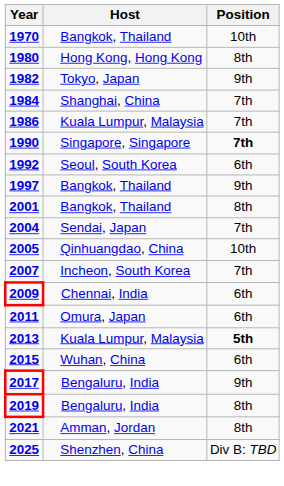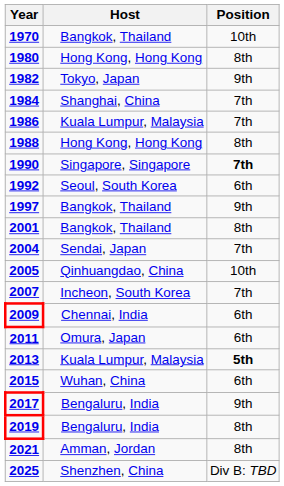 <table class="wikitable" style="text-align: center;">
 <tr>
 <th>Year</th>
 <th>Host</th>
 <th>Position</th>
 </tr>
 <tr>
 <td><strong><a href='#'>1970</a></strong></td>
 <td style="text-align: left; padding-left: 20px;"> <a href='#'>Bangkok</a>, <a href='#'>Thailand</a></td>
 <td>10th</td>
 </tr>
 <tr>
 <td><strong><a href='#'>1980</a></strong></td>
 <td style="text-align: left; padding-left: 20px;"> <a href='#'>Hong Kong</a>, <a href='#'>Hong Kong</a></td>
 <td>8th</td>
 </tr>
 <tr>
 <td><strong><a href='#'>1982</a></strong></td>
 <td style="text-align: left; padding-left: 20px;"> <a href='#'>Tokyo</a>, <a href='#'>Japan</a></td>
 <td>9th</td>
 </tr>
 <tr>
 <td><strong><a href='#'>1984</a></strong></td>
 <td style="text-align: left; padding-left: 20px;"> <a href='#'>Shanghai</a>, <a href='#'>China</a></td>
 <td>7th</td>
 </tr>
 <tr>
 <td><strong><a href='#'>1986</a></strong></td>
 <td style="text-align: left; padding-left: 20px;"> <a href='#'>Kuala Lumpur</a>, <a href='#'>Malaysia</a></td>
 <td>7th</td>
+</tr>
+<tr>
+<td><strong><a href='#'>1988</a></strong></td>
+<td style="text-align: left; padding-left: 20px;"> <a href='#'>Hong Kong</a>, <a href='#'>Hong Kong</a></td>
+<td>8th</td>
 </tr>
 <tr>
 <td><strong><a href='#'>1990</a></strong></td>
 <td style="text-align: left; padding-left: 20px;"> <a href='#'>Singapore</a>, <a href='#'>Singapore</a></td>
 <td><strong>7th</strong></td>
 </tr>
 <tr>
 <td><strong><a href='#'>1992</a></strong></td>
 <td style="text-align: left; padding-left: 20px;"> <a href='#'>Seoul</a>, <a href='#'>South Korea</a></td>
 <td>6th</td>
 </tr>
 <tr>
 <td><strong><a href='#'>1997</a></strong></td>
 <td style="text-align: left; padding-left: 20px;"> <a href='#'>Bangkok</a>, <a href='#'>Thailand</a></td>
 <td>9th</td>
 </tr>
 <tr>
 <td><strong><a href='#'>2001</a></strong></td>
 <td style="text-align: left; padding-left: 20px;"> <a href='#'>Bangkok</a>, <a href='#'>Thailand</a></td>
 <td>8th</td>
 </tr>
 <tr>
 <td><strong><a href='#'>2004</a></strong></td>
 <td style="text-align: left; padding-left: 20px;"> <a href='#'>Sendai</a>, <a href='#'>Japan</a></td>
 <td>7th</td>
 </tr>
 <tr>
 <td><strong><a href='#'>2005</a></strong></td>
 <td style="text-align: left; padding-left: 20px;"> <a href='#'>Qinhuangdao</a>, <a href='#'>China</a></td>
 <td>10th</td>
 </tr>
 <tr>
 <td><strong><a href='#'>2007</a></strong></td>
 <td style="text-align: left; padding-left: 20px;"> <a href='#'>Incheon</a>, <a href='#'>South Korea</a></td>
 <td>7th</td>
 </tr>
 <tr>
 <td style="border: 3px solid red"><strong><a href='#'>2009</a></strong></td>
 <td style="text-align: left; padding-left: 20px;"> <a href='#'>Chennai</a>, <a href='#'>India</a></td>
 <td>6th</td>
 </tr>
 <tr>
 <td><strong><a href='#'>2011</a></strong></td>
 <td style="text-align: left; padding-left: 20px;"> <a href='#'>Omura</a>, <a href='#'>Japan</a></td>
 <td>6th</td>
 </tr>
 <tr>
 <td><strong><a href='#'>2013</a></strong></td>
 <td style="text-align: left; padding-left: 20px;"> <a href='#'>Kuala Lumpur</a>, <a href='#'>Malaysia</a></td>
 <td><strong>5th</strong></td>
 </tr>
 <tr>
 <td><strong><a href='#'>2015</a></strong></td>
 <td style="text-align: left; padding-left: 20px;"> <a href='#'>Wuhan</a>, <a href='#'>China</a></td>
 <td>6th</td>
 </tr>
 <tr>
 <td style="border: 3px solid red"><strong><a href='#'>2017</a></strong></td>
 <td style="text-align: left; padding-left: 20px;"> <a href='#'>Bengaluru</a>, <a href='#'>India</a></td>
 <td>9th</td>
 </tr>
 <tr>
 <td style="border: 3px solid red"><strong><a href='#'>2019</a></strong></td>
 <td style="text-align: left; padding-left: 20px;"> <a href='#'>Bengaluru</a>, <a href='#'>India</a></td>
 <td>8th</td>
 </tr>
 <tr>
 <td><strong><a href='#'>2021</a></strong></td>
 <td style="text-align: left; padding-left: 20px;"> <a href='#'>Amman</a>, <a href='#'>Jordan</a></td>
 <td>8th</td>
 </tr>
 <tr>
 <td><strong><a href='#'>2025</a></strong></td>
 <td style="text-align: left; padding-left: 20px;"> <a href='#'>Shenzhen</a>, <a href='#'>China</a></td>
 <td>Div B: <em>TBD</em></td>
 </tr>
 </table>
